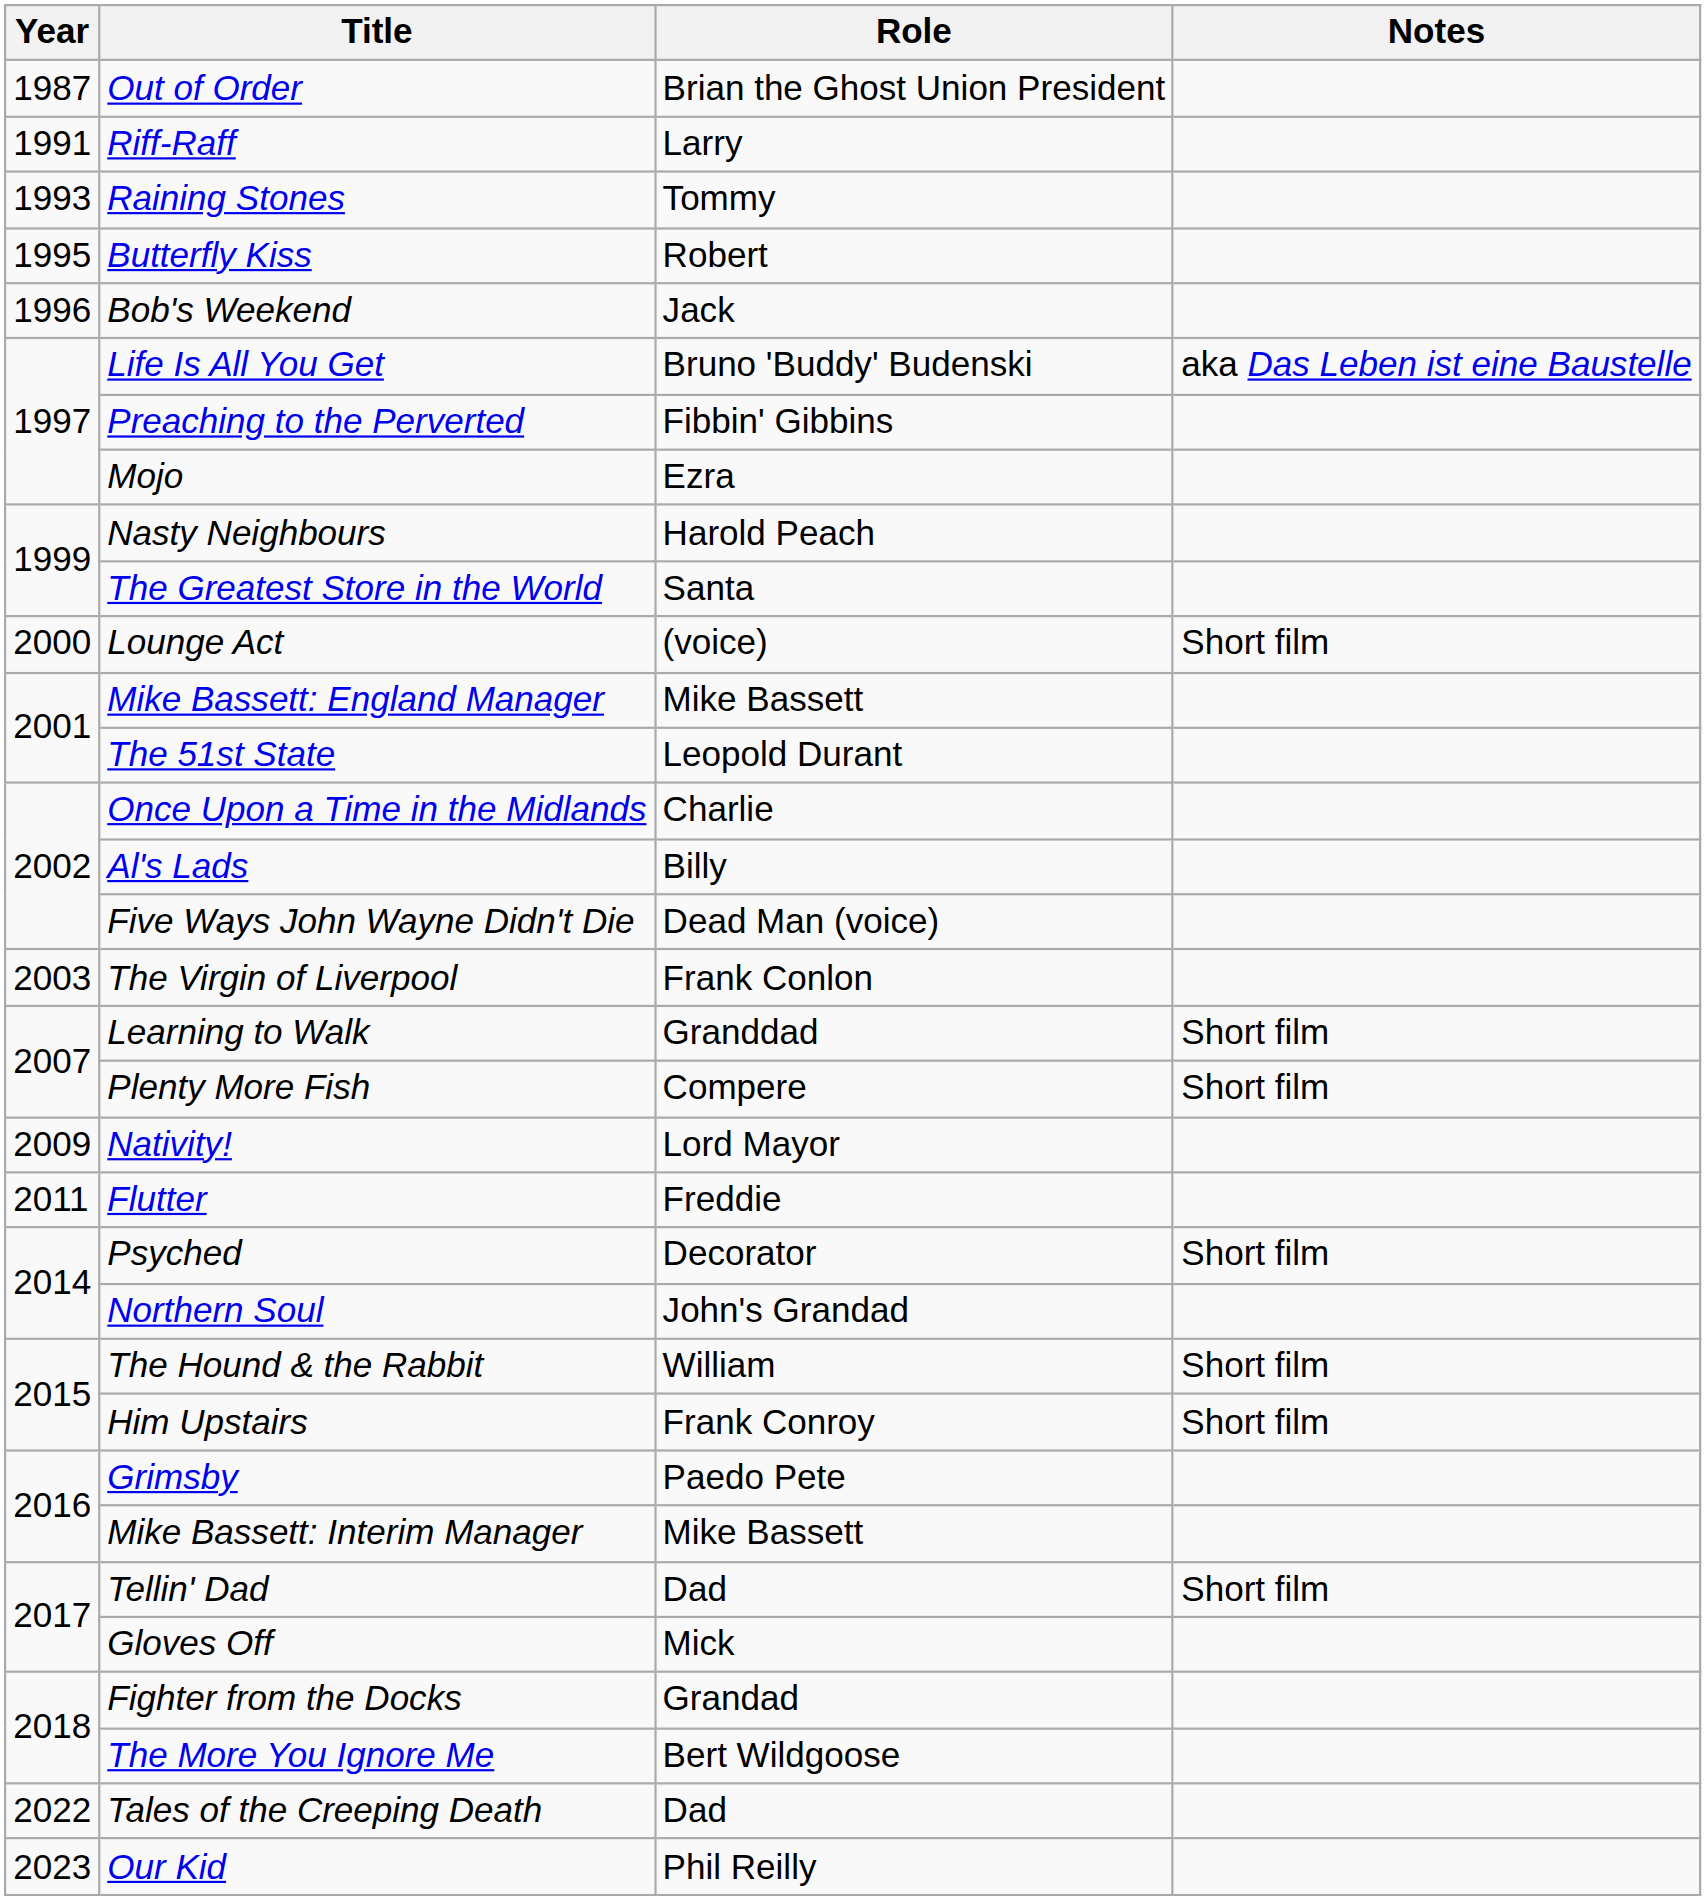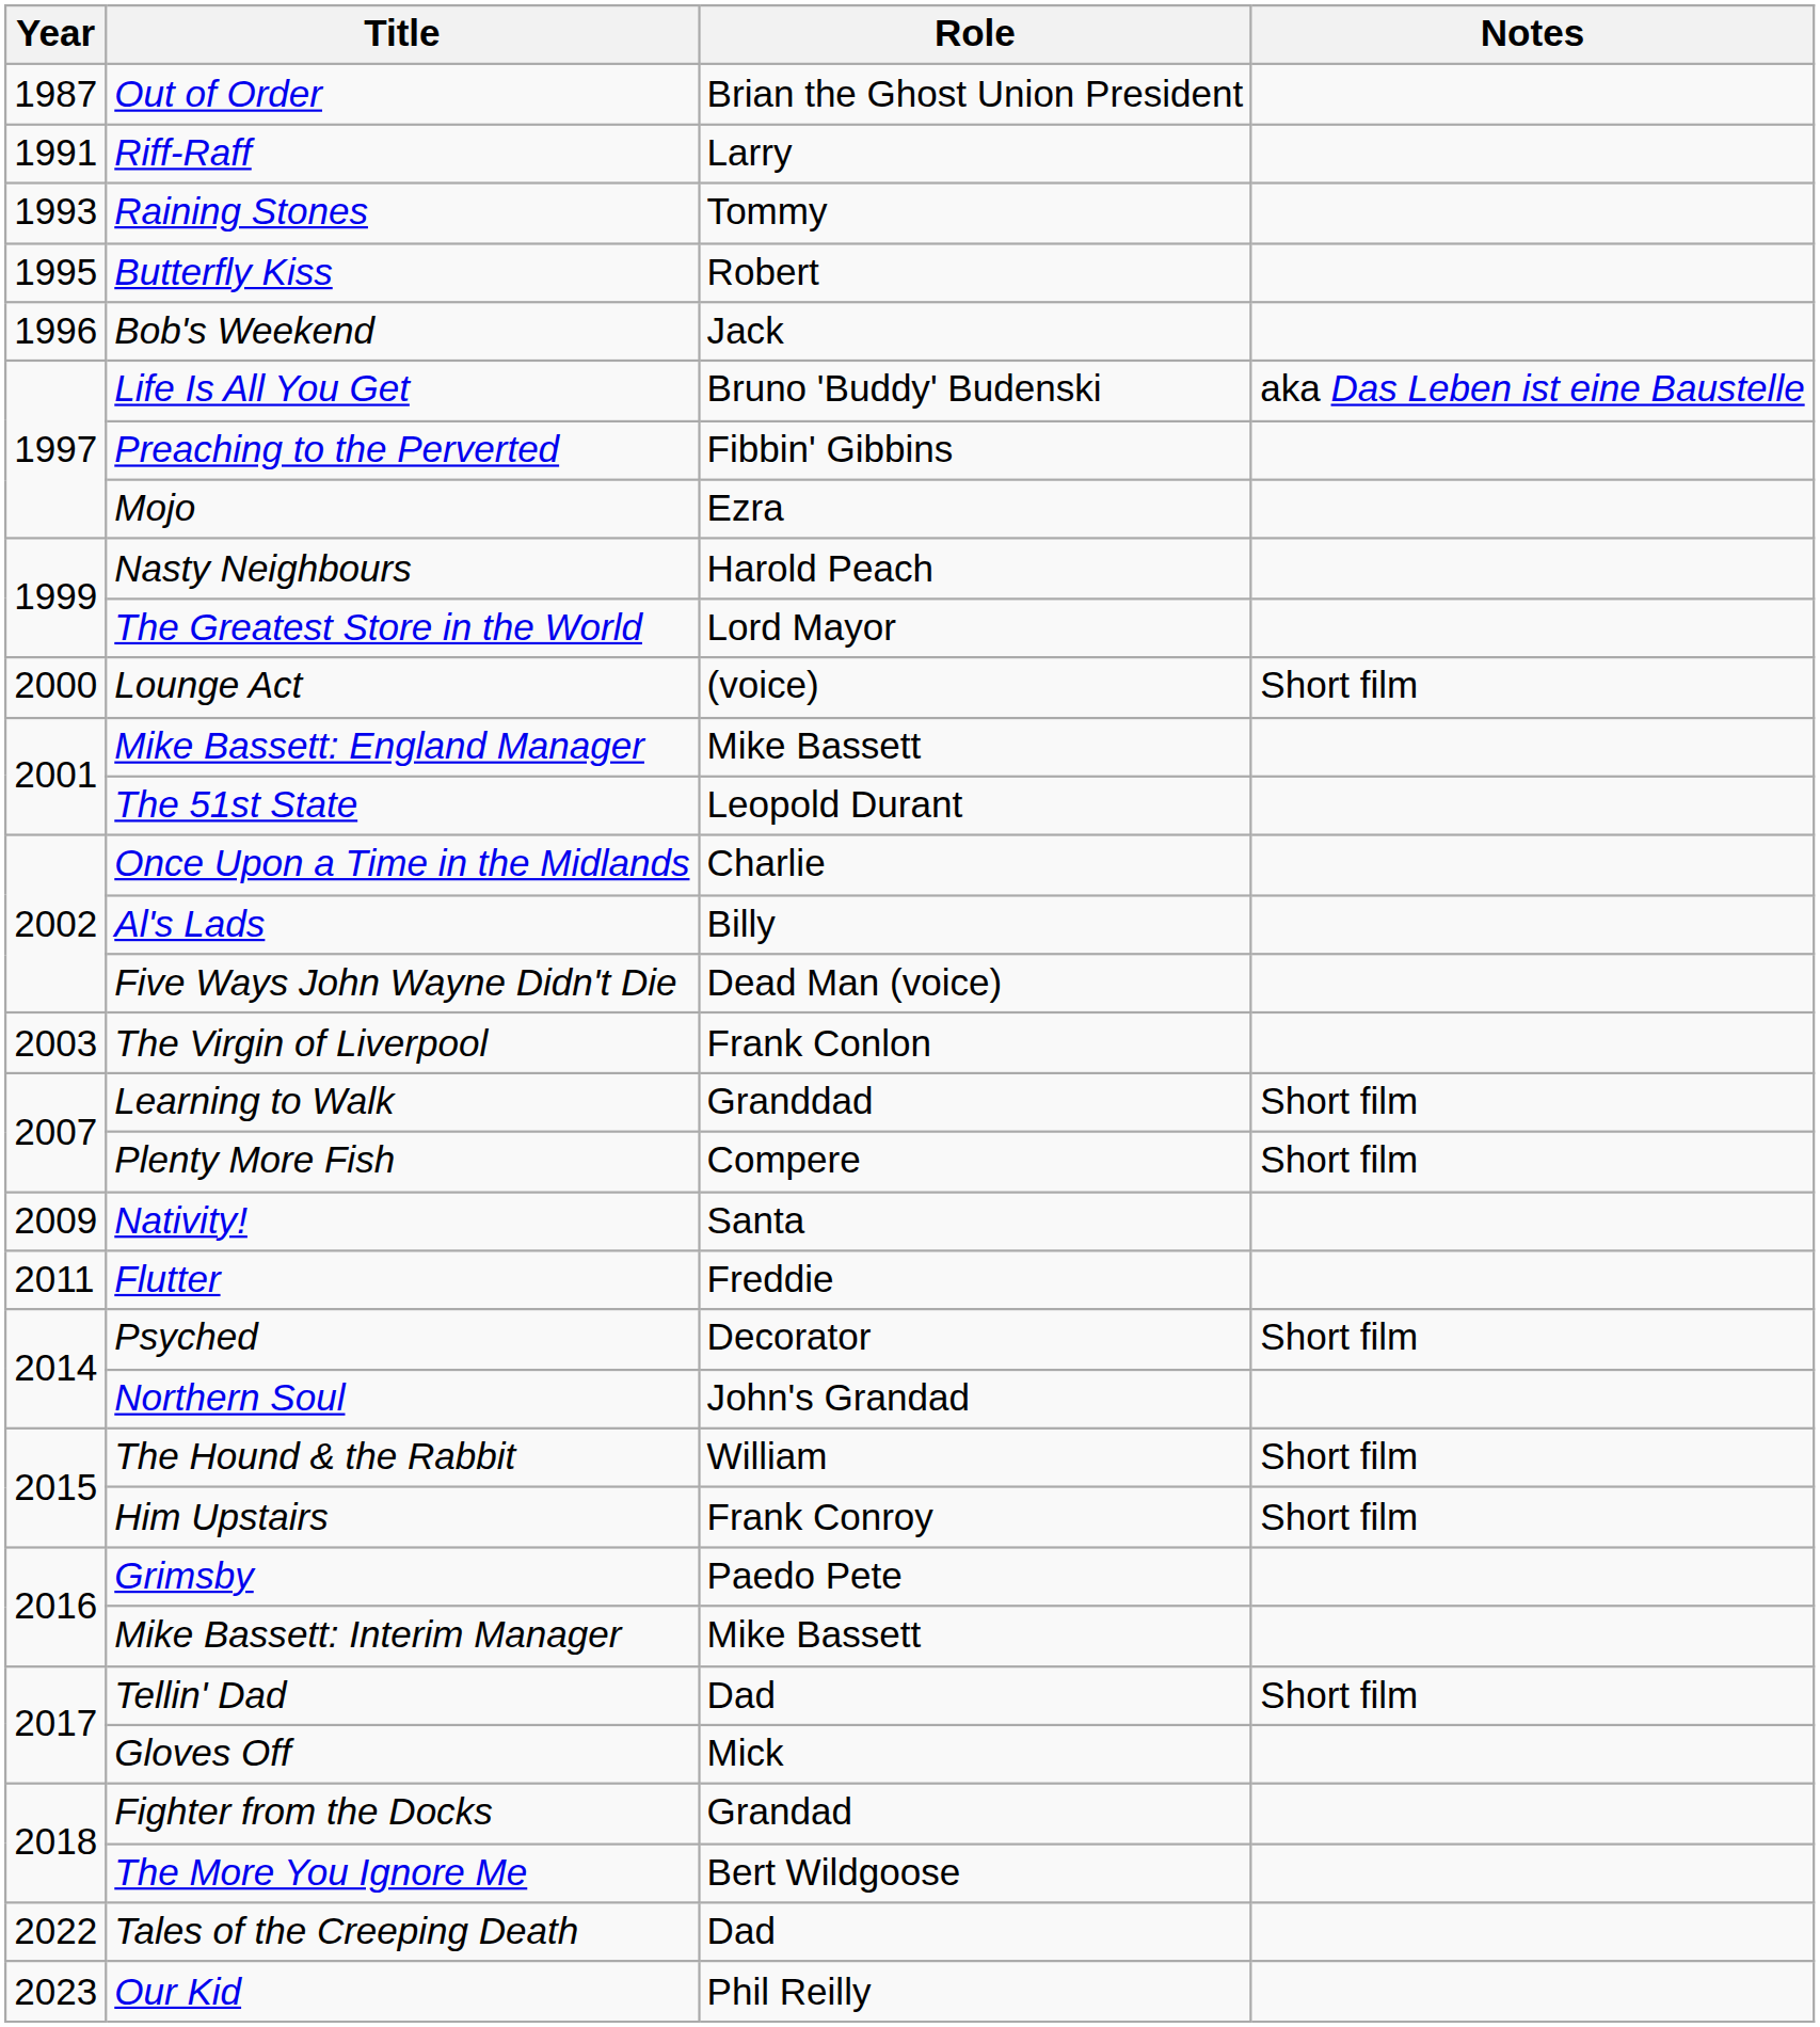 <table class="wikitable sortable">
 <tr>
 <th>Year</th>
 <th>Title</th>
 <th>Role</th>
 <th class="unsortable">Notes</th>
 </tr>
 <tr>
 <td>1987</td>
 <td><em><a href='#'>Out of Order</a></em></td>
 <td>Brian the Ghost Union President</td>
 <td></td>
 </tr>
 <tr>
 <td>1991</td>
 <td><a href='#'><em>Riff-Raff</em></a></td>
 <td>Larry</td>
 <td></td>
 </tr>
 <tr>
 <td>1993</td>
 <td><em><a href='#'>Raining Stones</a></em></td>
 <td>Tommy</td>
 <td></td>
 </tr>
 <tr>
 <td>1995</td>
 <td><em><a href='#'>Butterfly Kiss</a></em></td>
 <td>Robert</td>
 <td></td>
 </tr>
 <tr>
 <td>1996</td>
 <td><em>Bob's Weekend</em></td>
 <td>Jack</td>
 <td></td>
 </tr>
 <tr>
 <td rowspan="3">1997</td>
 <td><em><a href='#'>Life Is All You Get</a></em></td>
 <td>Bruno 'Buddy' Budenski</td>
 <td>aka <em><a href='#'>Das Leben ist eine Baustelle</a></em></td>
 </tr>
 <tr>
 <td><a href='#'><em>Preaching to the Perverted</em></a></td>
 <td>Fibbin' Gibbins</td>
 <td></td>
 </tr>
 <tr>
 <td><em>Mojo</em></td>
 <td>Ezra</td>
 <td></td>
 </tr>
 <tr>
 <td rowspan="2">1999</td>
 <td><em>Nasty Neighbours</em></td>
 <td>Harold Peach</td>
 <td></td>
 </tr>
 <tr>
 <td><em><a href='#'>The Greatest Store in the World</a></em></td>
-<td>Santa</td>
+<td>Lord Mayor</td>
 <td></td>
 </tr>
 <tr>
 <td>2000</td>
 <td><em>Lounge Act</em></td>
 <td>(voice)</td>
 <td>Short film</td>
 </tr>
 <tr>
 <td rowspan="2">2001</td>
 <td><em><a href='#'>Mike Bassett: England Manager</a></em></td>
 <td>Mike Bassett</td>
 <td></td>
 </tr>
 <tr>
 <td><em><a href='#'>The 51st State</a></em></td>
 <td>Leopold Durant</td>
 <td></td>
 </tr>
 <tr>
 <td rowspan="3">2002</td>
 <td><em><a href='#'>Once Upon a Time in the Midlands</a></em></td>
 <td>Charlie</td>
 <td></td>
 </tr>
 <tr>
 <td><em><a href='#'>Al's Lads</a></em></td>
 <td>Billy</td>
 <td></td>
 </tr>
 <tr>
 <td><em>Five Ways John Wayne Didn't Die</em></td>
 <td>Dead Man (voice)</td>
 <td></td>
 </tr>
 <tr>
 <td>2003</td>
 <td><em>The Virgin of Liverpool</em></td>
 <td>Frank Conlon</td>
 <td></td>
 </tr>
 <tr>
 <td rowspan="2">2007</td>
 <td><em>Learning to Walk</em></td>
 <td>Granddad</td>
 <td>Short film</td>
 </tr>
 <tr>
 <td><em>Plenty More Fish</em></td>
 <td>Compere</td>
 <td>Short film</td>
 </tr>
 <tr>
 <td>2009</td>
 <td><em><a href='#'>Nativity!</a></em></td>
-<td>Lord Mayor</td>
+<td>Santa</td>
 <td></td>
 </tr>
 <tr>
 <td>2011</td>
 <td><a href='#'><em>Flutter</em></a></td>
 <td>Freddie</td>
 <td></td>
 </tr>
 <tr>
 <td rowspan="2">2014</td>
 <td><em>Psyched</em></td>
 <td>Decorator</td>
 <td>Short film</td>
 </tr>
 <tr>
 <td><em><a href='#'>Northern Soul</a></em></td>
 <td>John's Grandad</td>
 <td></td>
 </tr>
 <tr>
 <td rowspan="2">2015</td>
 <td><em>The Hound & the Rabbit</em></td>
 <td>William</td>
 <td>Short film</td>
 </tr>
 <tr>
 <td><em>Him Upstairs</em></td>
 <td>Frank Conroy</td>
 <td>Short film</td>
 </tr>
 <tr>
 <td rowspan="2">2016</td>
 <td><a href='#'><em>Grimsby</em></a></td>
 <td>Paedo Pete</td>
 <td></td>
 </tr>
 <tr>
 <td><em>Mike Bassett: Interim Manager</em></td>
 <td>Mike Bassett</td>
 <td></td>
 </tr>
 <tr>
 <td rowspan="2">2017</td>
 <td><em>Tellin' Dad</em></td>
 <td>Dad</td>
 <td>Short film</td>
 </tr>
 <tr>
 <td><em>Gloves Off</em></td>
 <td>Mick</td>
 <td></td>
 </tr>
 <tr>
 <td rowspan="2">2018</td>
 <td><em>Fighter from the Docks</em></td>
 <td>Grandad</td>
 <td></td>
 </tr>
 <tr>
 <td><em><a href='#'>The More You Ignore Me</a></em></td>
 <td>Bert Wildgoose</td>
 <td></td>
 </tr>
 <tr>
 <td>2022</td>
 <td><em>Tales of the Creeping Death</em></td>
 <td>Dad</td>
 <td></td>
 </tr>
 <tr>
 <td>2023</td>
 <td><em><a href='#'>Our Kid</a></em></td>
 <td>Phil Reilly</td>
 <td></td>
 </tr>
 </table>
